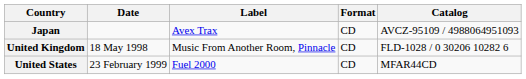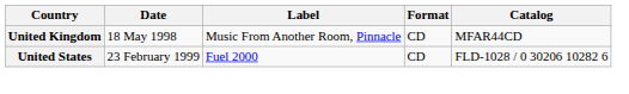 <table class="wikitable plainrowheaders">
 <tr>
 <th>Country</th>
 <th>Date</th>
 <th>Label</th>
 <th>Format</th>
 <th>Catalog</th>
 </tr>
 <tr>
-<th scope="row">Japan</th>
-<td></td>
-<td><a href='#'>Avex Trax</a></td>
-<td>CD</td>
-<td>AVCZ-95109 / 4988064951093</td>
-</tr>
-<tr>
 <th scope="row">United Kingdom</th>
 <td>18 May 1998</td>
 <td>Music From Another Room, <a href='#'>Pinnacle</a></td>
 <td>CD</td>
-<td>FLD-1028 / 0 30206 10282 6</td>
+<td>MFAR44CD</td>
 </tr>
 <tr>
 <th scope="row">United States</th>
 <td>23 February 1999</td>
 <td><a href='#'>Fuel 2000</a></td>
 <td>CD</td>
-<td>MFAR44CD</td>
+<td>FLD-1028 / 0 30206 10282 6</td>
 </tr>
 </table>
